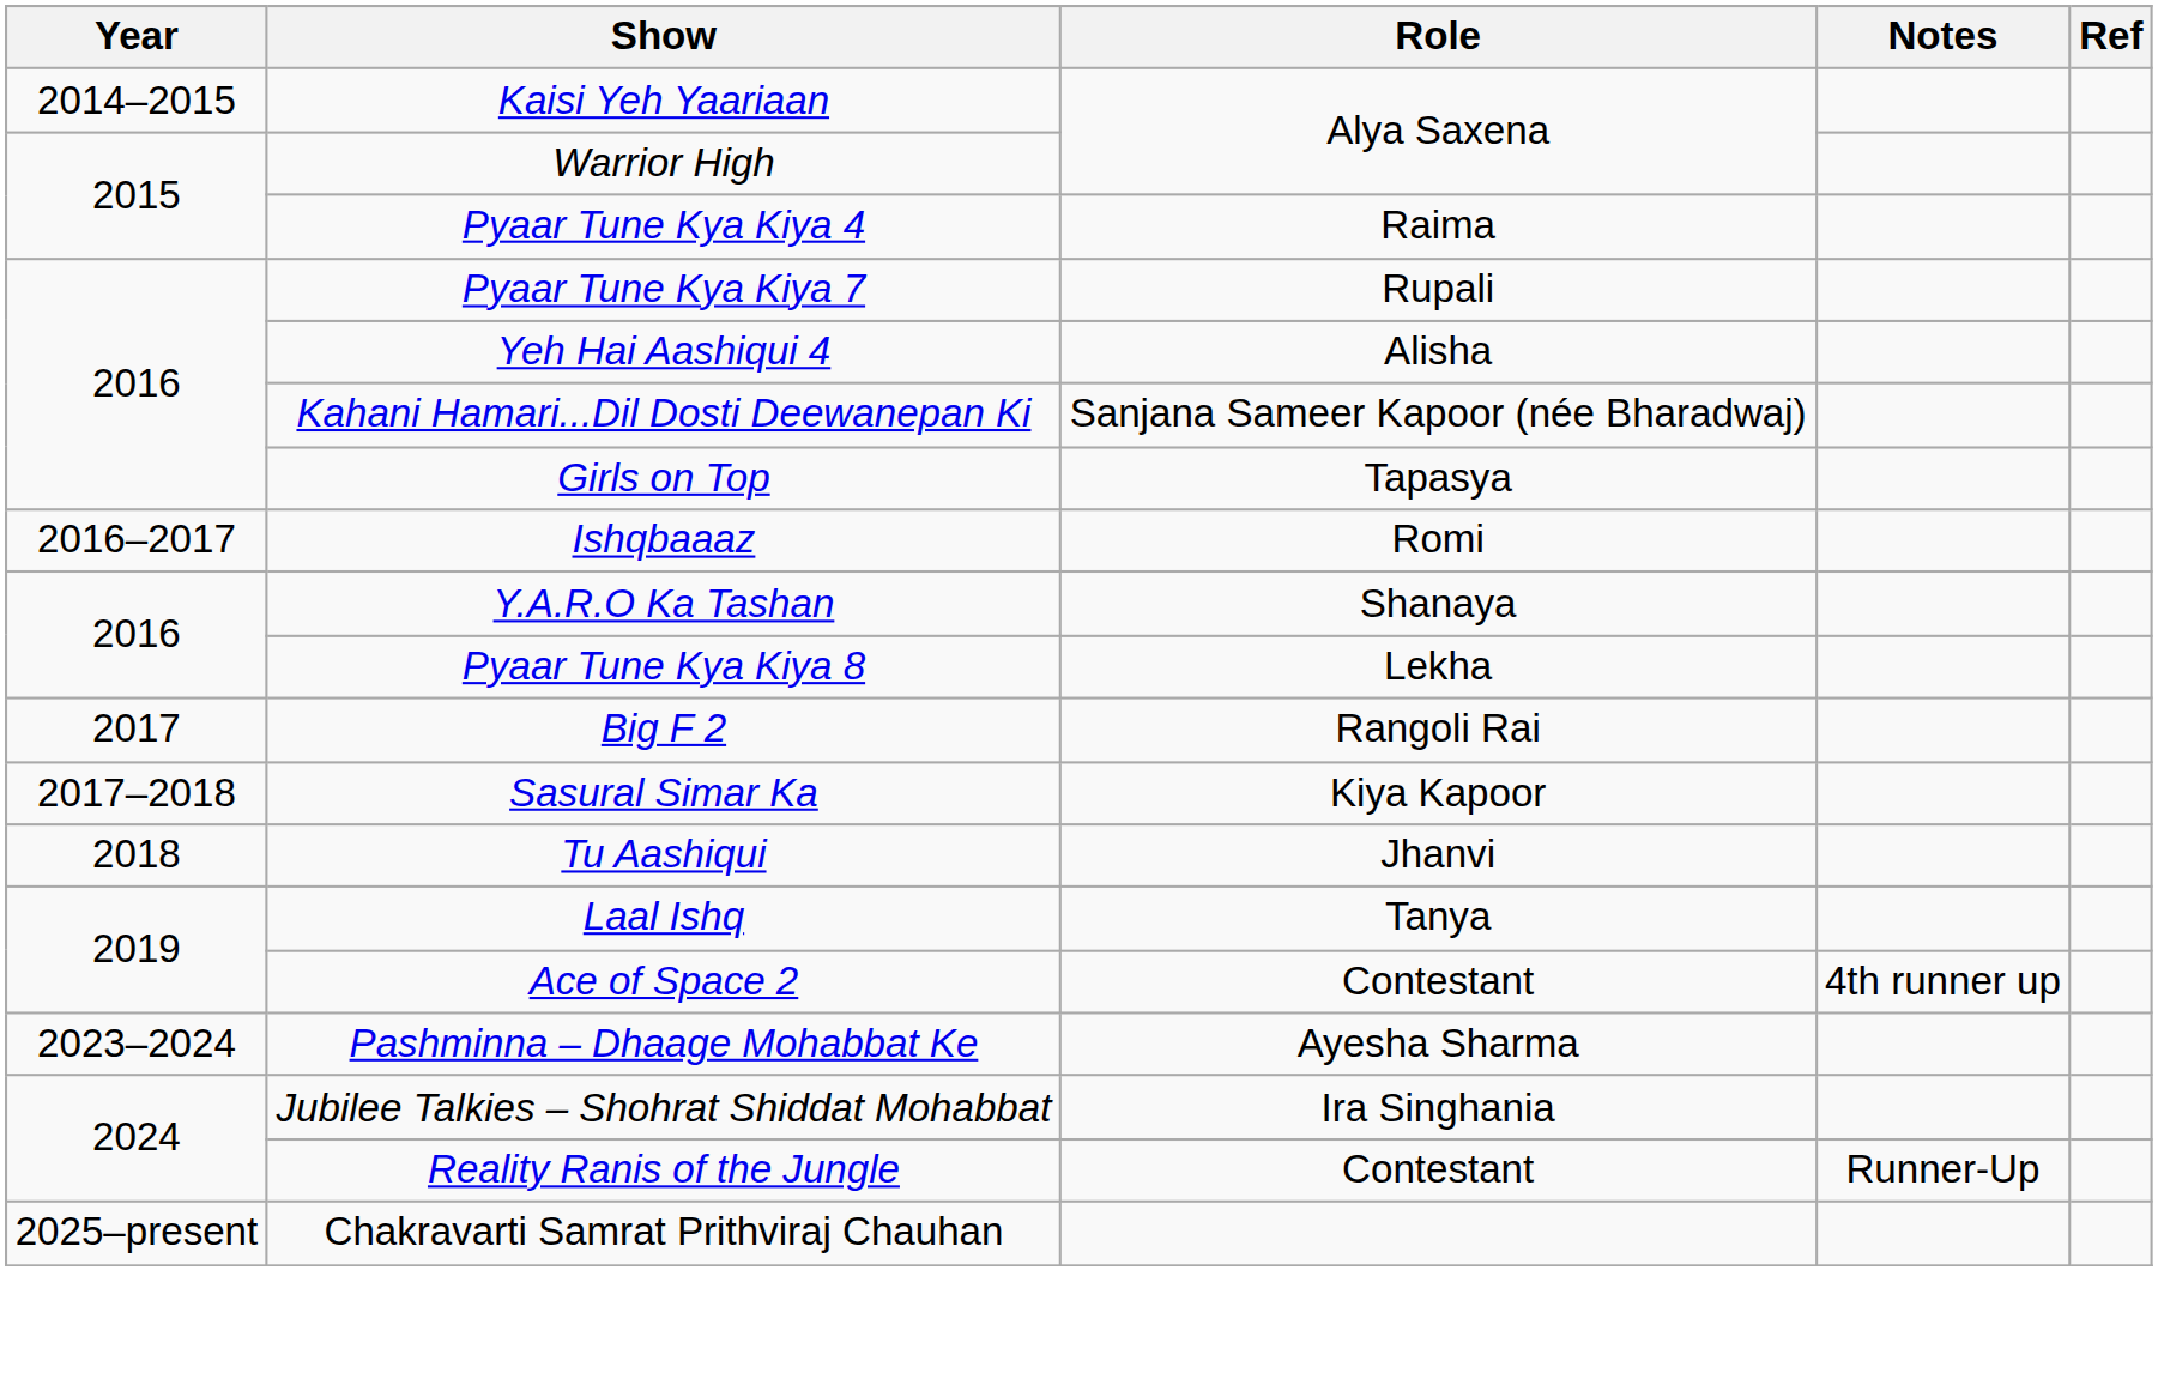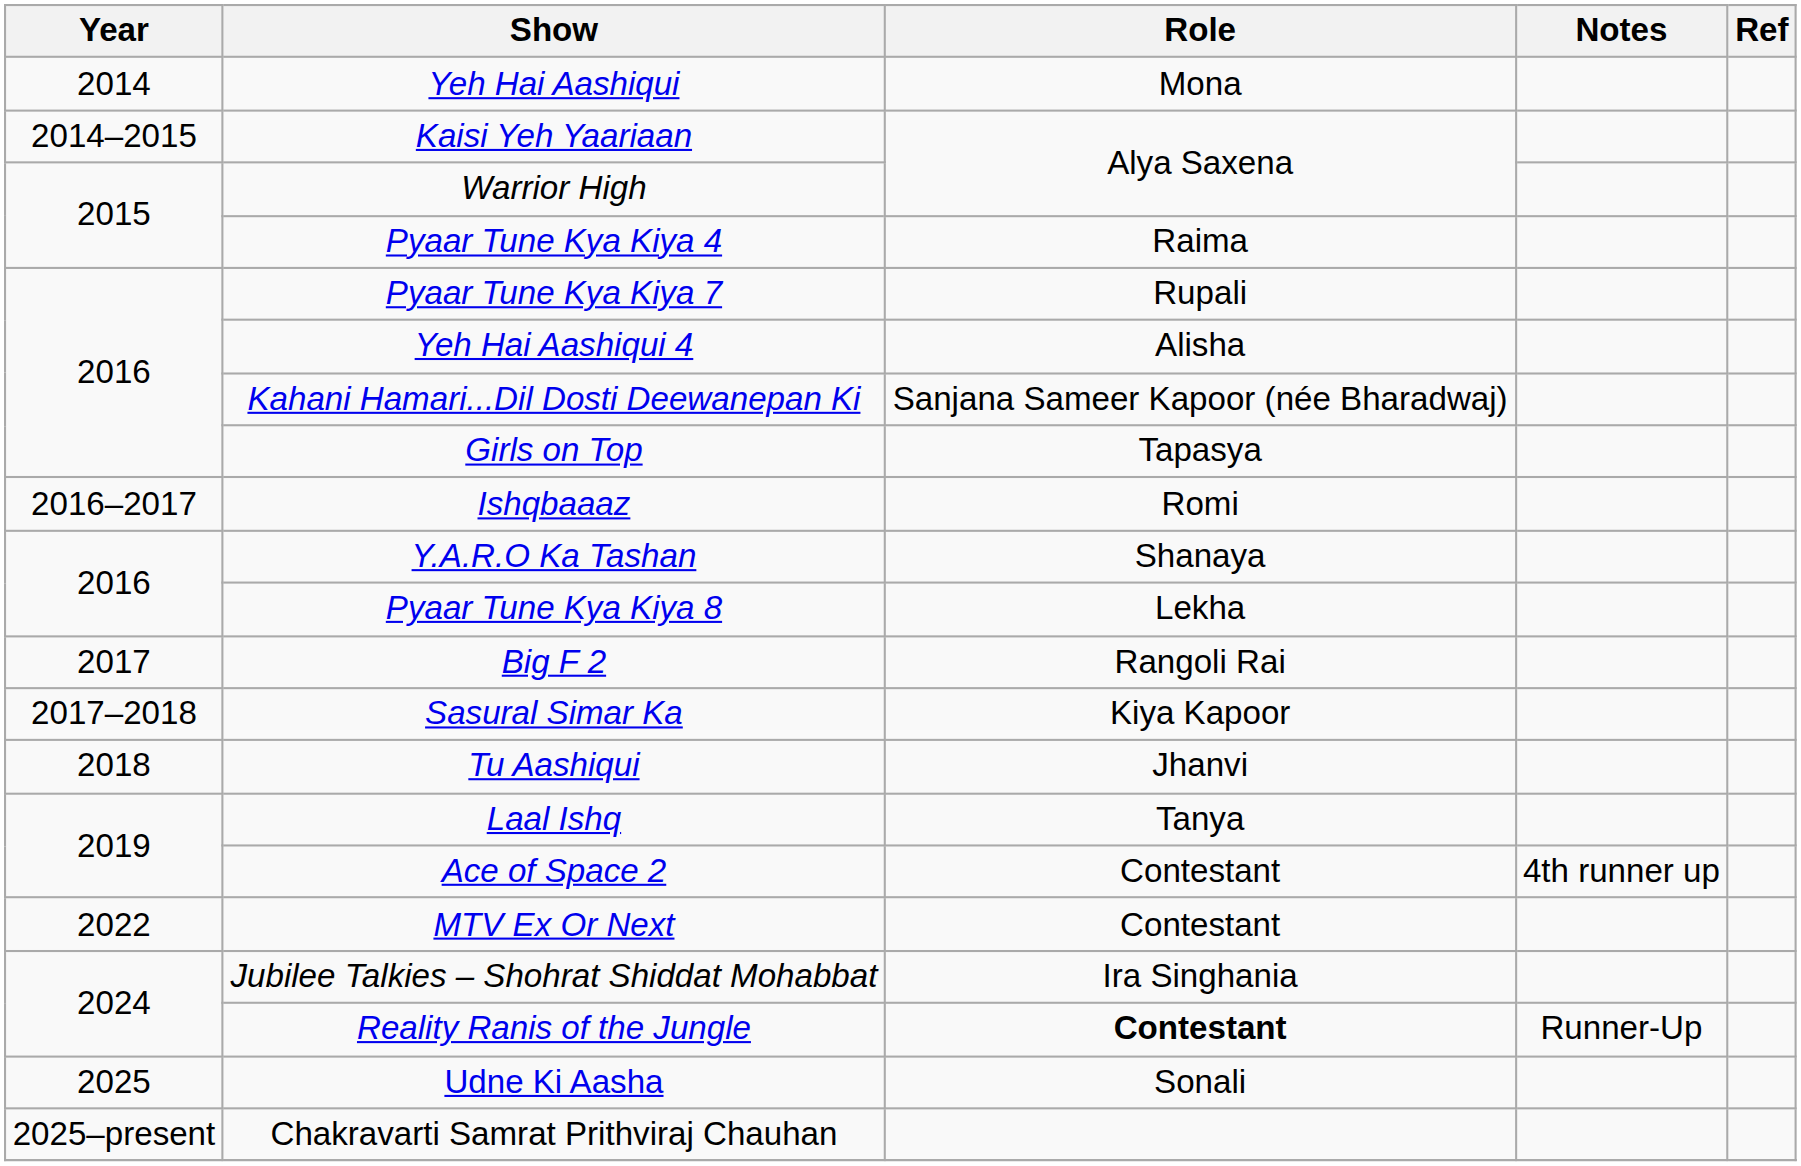 <table class="wikitable sortable" style="text-align:center;">
 <tr>
 <th>Year</th>
 <th>Show</th>
 <th>Role</th>
 <th>Notes</th>
 <th>Ref</th>
+</tr>
+<tr>
+<td>2014</td>
+<td><em><a href='#'>Yeh Hai Aashiqui</a></em></td>
+<td>Mona</td>
+<td></td>
+<td></td>
 </tr>
 <tr>
 <td>2014–2015</td>
 <td><em><a href='#'>Kaisi Yeh Yaariaan</a></em></td>
 <td rowspan=2>Alya Saxena</td>
 <td></td>
 <td></td>
 </tr>
 <tr>
 <td rowspan=2>2015</td>
 <td><em>Warrior High</em></td>
 <td></td>
 <td></td>
 </tr>
 <tr>
 <td><em><a href='#'>Pyaar Tune Kya Kiya 4</a></em></td>
 <td>Raima</td>
 <td></td>
 <td></td>
 </tr>
 <tr>
 <td rowspan=4>2016</td>
 <td><em><a href='#'>Pyaar Tune Kya Kiya 7</a></em></td>
 <td>Rupali</td>
 <td></td>
 <td></td>
 </tr>
 <tr>
 <td><em><a href='#'>Yeh Hai Aashiqui 4</a></em></td>
 <td>Alisha</td>
 <td></td>
 <td></td>
 </tr>
 <tr>
 <td><em><a href='#'>Kahani Hamari...Dil Dosti Deewanepan Ki</a></em></td>
 <td>Sanjana Sameer Kapoor (née Bharadwaj)</td>
 <td></td>
 <td></td>
 </tr>
 <tr>
 <td><em><a href='#'>Girls on Top</a></em></td>
 <td>Tapasya</td>
 <td></td>
 <td></td>
 </tr>
 <tr>
 <td>2016–2017</td>
 <td><em><a href='#'>Ishqbaaaz</a></em></td>
 <td>Romi</td>
 <td></td>
 <td></td>
 </tr>
 <tr>
 <td rowspan=2>2016</td>
 <td><em><a href='#'>Y.A.R.O Ka Tashan</a></em></td>
 <td>Shanaya</td>
 <td></td>
 <td></td>
 </tr>
 <tr>
 <td><em><a href='#'>Pyaar Tune Kya Kiya 8</a></em></td>
 <td>Lekha</td>
 <td></td>
 <td></td>
 </tr>
 <tr>
 <td>2017</td>
 <td><em><a href='#'>Big F 2</a></em></td>
 <td>Rangoli Rai</td>
 <td></td>
 <td></td>
 </tr>
 <tr>
 <td>2017–2018</td>
 <td><em><a href='#'>Sasural Simar Ka</a></em></td>
 <td>Kiya Kapoor</td>
 <td></td>
 <td></td>
 </tr>
 <tr>
 <td>2018</td>
 <td><em><a href='#'>Tu Aashiqui</a></em></td>
 <td>Jhanvi</td>
 <td></td>
 <td></td>
 </tr>
 <tr>
 <td rowspan=2>2019</td>
 <td><em><a href='#'>Laal Ishq</a></em></td>
 <td>Tanya</td>
 <td></td>
 <td></td>
 </tr>
 <tr>
 <td><em><a href='#'>Ace of Space 2</a></em></td>
 <td>Contestant</td>
 <td>4th runner up</td>
 <td></td>
 </tr>
 <tr>
-<td>2023–2024</td>
-<td><em><a href='#'>Pashminna – Dhaage Mohabbat Ke</a></em></td>
-<td>Ayesha Sharma</td>
+<td>2022</td>
+<td><em><a href='#'>MTV Ex Or Next</a></em></td>
+<td>Contestant</td>
 <td></td>
 <td></td>
 </tr>
 <tr>
 <td rowspan=2>2024</td>
 <td><em>Jubilee Talkies – Shohrat Shiddat Mohabbat</em></td>
 <td>Ira Singhania</td>
 <td></td>
 <td></td>
 </tr>
 <tr>
 <td><em><a href='#'>Reality Ranis of the Jungle</a></td>
-<td>Contestant</td>
+<td><strong>Contestant</strong></td>
 <td>Runner-Up</td>
+<td></td>
+</tr>
+<tr>
+<td>2025</td>
+<td></em><a href='#'>Udne Ki Aasha</a><em></td>
+<td>Sonali</td>
+<td></td>
 <td></td>
 </tr>
 <tr>
 <td>2025–present</td>
 <td></em>Chakravarti Samrat Prithviraj Chauhan<em></td>
 <td></td>
 <td></td>
 <td></td>
 </tr>
 <tr>
 </tr>
 </table>
